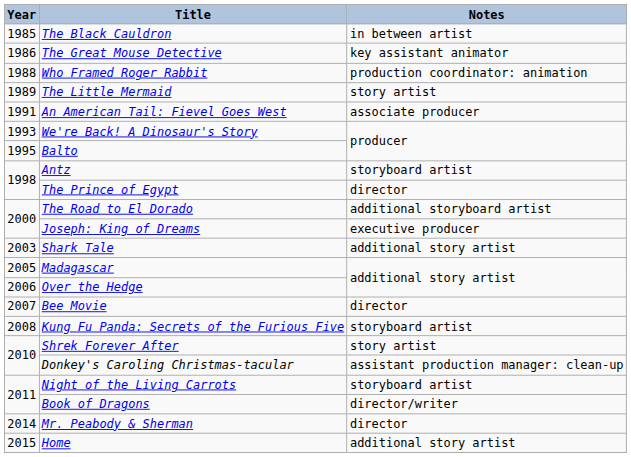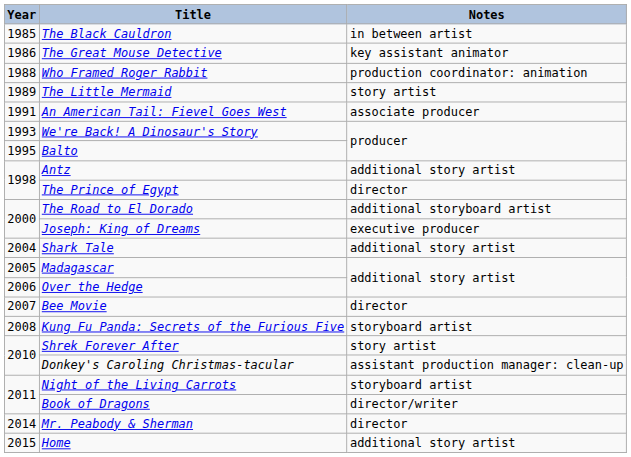 <table class="wikitable">
 <tr>
 <th style="background:#B0C4DE;">Year</th>
 <th style="background:#B0C4DE;">Title</th>
 <th style="background:#B0C4DE;">Notes</th>
 </tr>
 <tr>
 <td>1985</td>
 <td><em><a href='#'>The Black Cauldron</a></em></td>
 <td>in between artist</td>
 </tr>
 <tr>
 <td>1986</td>
 <td><em><a href='#'>The Great Mouse Detective</a></em></td>
 <td>key assistant animator</td>
 </tr>
 <tr>
 <td>1988</td>
 <td><em><a href='#'>Who Framed Roger Rabbit</a></em></td>
 <td>production coordinator: animation</td>
 </tr>
 <tr>
 <td>1989</td>
 <td><em><a href='#'>The Little Mermaid</a></em></td>
 <td>story artist</td>
 </tr>
 <tr>
 <td>1991</td>
 <td><em><a href='#'>An American Tail: Fievel Goes West</a></em></td>
 <td>associate producer</td>
 </tr>
 <tr>
 <td>1993</td>
 <td><em><a href='#'>We're Back! A Dinosaur's Story</a></em></td>
 <td rowspan="2">producer</td>
 </tr>
 <tr>
 <td>1995</td>
 <td><em><a href='#'>Balto</a></em></td>
 </tr>
 <tr>
 <td rowspan="2">1998</td>
 <td><em><a href='#'>Antz</a></em></td>
-<td>storyboard artist</td>
+<td>additional story artist</td>
 </tr>
 <tr>
 <td><em><a href='#'>The Prince of Egypt</a></em></td>
 <td>director</td>
 </tr>
 <tr>
 <td rowspan="2">2000</td>
 <td><em><a href='#'>The Road to El Dorado</a></em></td>
 <td>additional storyboard artist</td>
 </tr>
 <tr>
 <td><em><a href='#'>Joseph: King of Dreams</a></em></td>
 <td>executive producer</td>
 </tr>
 <tr>
-<td>2003</td>
+<td>2004</td>
 <td><em><a href='#'>Shark Tale</a></em></td>
 <td>additional story artist</td>
 </tr>
 <tr>
 <td>2005</td>
 <td><em><a href='#'>Madagascar</a></em></td>
 <td rowspan="2">additional story artist</td>
 </tr>
 <tr>
 <td>2006</td>
 <td><em><a href='#'>Over the Hedge</a></em></td>
 </tr>
 <tr>
 <td>2007</td>
 <td><em><a href='#'>Bee Movie</a></em></td>
 <td>director</td>
 </tr>
 <tr>
 <td>2008</td>
 <td><em><a href='#'>Kung Fu Panda: Secrets of the Furious Five</a></em></td>
 <td>storyboard artist</td>
 </tr>
 <tr>
 <td rowspan="2">2010</td>
 <td><em><a href='#'>Shrek Forever After</a></em></td>
 <td>story artist</td>
 </tr>
 <tr>
 <td><em>Donkey's Caroling Christmas-tacular</em></td>
 <td>assistant production manager: clean-up</td>
 </tr>
 <tr>
 <td rowspan="2">2011</td>
 <td><em><a href='#'>Night of the Living Carrots</a></em></td>
 <td>storyboard artist</td>
 </tr>
 <tr>
 <td><em><a href='#'>Book of Dragons</a></em></td>
 <td>director/writer</td>
 </tr>
 <tr>
 <td>2014</td>
 <td><em><a href='#'>Mr. Peabody & Sherman</a></em></td>
 <td>director</td>
 </tr>
 <tr>
 <td>2015</td>
 <td><em><a href='#'>Home</a></em></td>
 <td>additional story artist</td>
 </tr>
 </table>
